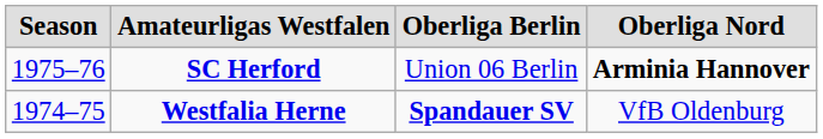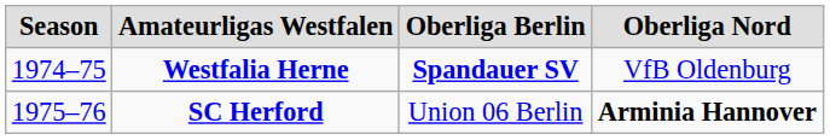 <table class="wikitable">
 <tr style="text-align:center; background:#dfdfdf;">
 <td><strong>Season</strong></td>
 <td><strong>Amateurligas Westfalen</strong></td>
 <td><strong>Oberliga Berlin</strong></td>
 <td><strong>Oberliga Nord</strong></td>
 </tr>
 <tr style="text-align:center;">
+<td><a href='#'>1974–75</a></td>
+<td><strong><a href='#'>Westfalia Herne</a></strong></td>
+<td><strong><a href='#'>Spandauer SV</a></strong></td>
+<td><a href='#'>VfB Oldenburg</a></td>
+</tr>
+<tr style="text-align:center;">
 <td><a href='#'>1975–76</a></td>
 <td><strong><a href='#'>SC Herford</a></strong></td>
 <td><a href='#'>Union 06 Berlin</a></td>
 <td><strong>Arminia Hannover</strong></td>
 </tr>
-<tr style="text-align:center;">
-<td><a href='#'>1974–75</a></td>
-<td><strong><a href='#'>Westfalia Herne</a></strong></td>
-<td><strong><a href='#'>Spandauer SV</a></strong></td>
-<td><a href='#'>VfB Oldenburg</a></td>
-</tr>
 </table>
